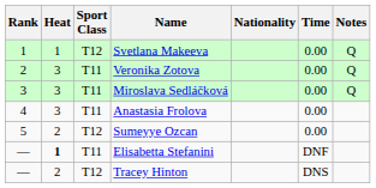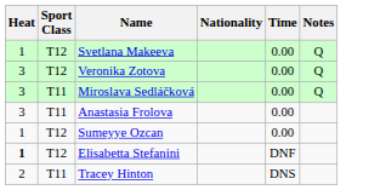 <table class="wikitable sortable" style="text-align:center">
 <tr>
-<th>Rank</th>
 <th>Heat</th>
 <th>Sport<br>Class</th>
 <th>Name</th>
 <th>Nationality</th>
 <th>Time</th>
 <th>Notes</th>
 </tr>
 <tr bgcolor=ccffcc>
 <td>1</td>
-<td>1</td>
 <td>T12</td>
 <td align=left><a href='#'>Svetlana Makeeva</a></td>
 <td align=left></td>
 <td>0.00</td>
 <td>Q</td>
 </tr>
 <tr bgcolor=ccffcc>
-<td>2</td>
 <td>3</td>
-<td>T11</td>
+<td>T12</td>
 <td align=left><a href='#'>Veronika Zotova</a></td>
 <td align=left></td>
 <td>0.00</td>
 <td>Q</td>
 </tr>
 <tr bgcolor=ccffcc>
-<td>3</td>
 <td>3</td>
 <td>T11</td>
 <td align=left><a href='#'>Miroslava Sedláčková</a></td>
 <td align=left></td>
 <td>0.00</td>
 <td>Q</td>
 </tr>
 <tr>
-<td>4</td>
 <td>3</td>
 <td>T11</td>
 <td align=left><a href='#'>Anastasia Frolova</a></td>
 <td align=left></td>
 <td>0.00</td>
 <td></td>
 </tr>
 <tr>
-<td>5</td>
-<td>2</td>
+<td>1</td>
 <td>T12</td>
 <td align=left><a href='#'>Sumeyye Ozcan</a></td>
 <td align=left></td>
 <td>0.00</td>
 <td></td>
 </tr>
 <tr>
-<td>—</td>
 <td><strong>1</strong></td>
-<td>T11</td>
+<td>T12</td>
 <td align=left><a href='#'>Elisabetta Stefanini</a></td>
 <td align=left></td>
 <td>DNF</td>
 <td></td>
 </tr>
 <tr>
-<td>—</td>
 <td>2</td>
-<td>T12</td>
+<td>T11</td>
 <td align=left><a href='#'>Tracey Hinton</a></td>
 <td align=left></td>
 <td>DNS</td>
 <td></td>
 </tr>
 </table>
